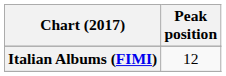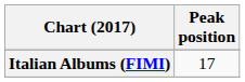 <table class="wikitable sortable plainrowheaders" style="text-align:center">
 <tr>
 <th scope="col">Chart (2017)</th>
 <th scope="col">Peak<br> position</th>
 </tr>
 <tr>
 </tr>
 <tr>
 </tr>
 <tr>
 </tr>
 <tr>
 </tr>
 <tr>
 </tr>
 <tr>
 </tr>
 <tr>
 </tr>
 <tr>
 </tr>
 <tr>
 </tr>
 <tr>
 </tr>
 <tr>
 </tr>
 <tr>
 </tr>
 <tr>
 <th scope="row">Italian Albums (<a href='#'>FIMI</a>)</th>
-<td>12</td>
+<td>17</td>
 </tr>
 <tr>
 </tr>
 <tr>
 </tr>
 <tr>
 </tr>
 <tr>
 </tr>
 <tr>
 </tr>
 <tr>
 </tr>
 <tr>
 </tr>
 <tr>
 </tr>
 <tr>
 </tr>
 </table>
